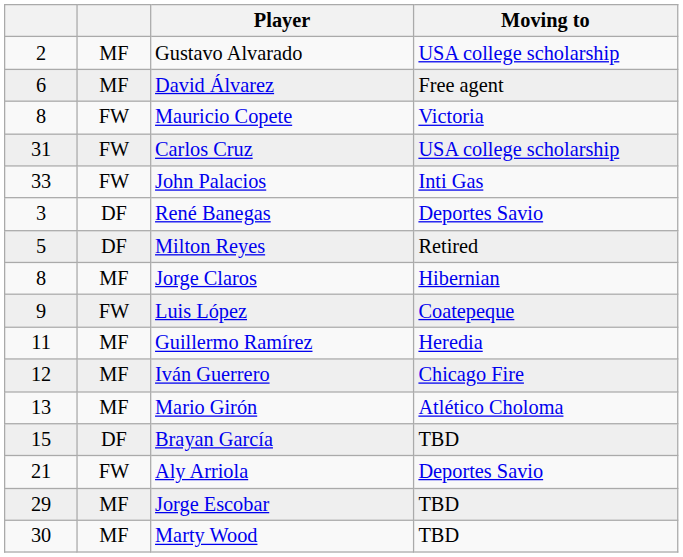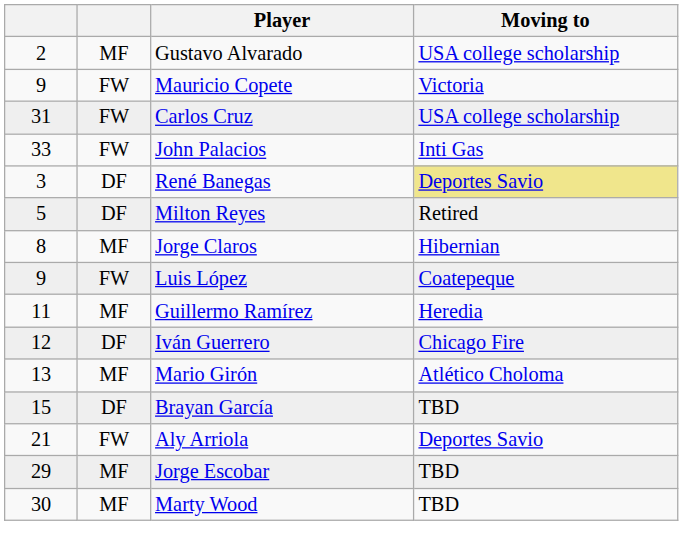 <table class="wikitable">
 <tr>
 <th width="50"></th>
 <th width="50"></th>
 <th width="200">Player</th>
 <th width="200">Moving to</th>
 </tr>
 <tr>
 <td align="center">2</td>
 <td align="center">MF</td>
 <td> Gustavo Alvarado</td>
 <td> <a href='#'>USA college scholarship</a></td>
 </tr>
-<tr bgcolor=EFEFEF>
-<td align="center">6</td>
-<td align="center">MF</td>
-<td> <a href='#'>David Álvarez</a></td>
-<td>Free agent</td>
-</tr>
 <tr>
-<td align="center">8</td>
+<td align="center">9</td>
 <td align="center">FW</td>
 <td> <a href='#'>Mauricio Copete</a></td>
 <td> <a href='#'>Victoria</a></td>
 </tr>
 <tr bgcolor=EFEFEF>
 <td align="center">31</td>
 <td align="center">FW</td>
 <td> <a href='#'>Carlos Cruz</a></td>
 <td> <a href='#'>USA college scholarship</a></td>
 </tr>
 <tr>
 <td align="center">33</td>
 <td align="center">FW</td>
 <td> <a href='#'>John Palacios</a></td>
 <td> <a href='#'>Inti Gas</a></td>
 </tr>
 <tr>
 <td align="center">3</td>
 <td align="center">DF</td>
 <td> <a href='#'>René Banegas</a></td>
-<td> <a href='#'>Deportes Savio</a></td>
+<td style="background: khaki;"> <a href='#'>Deportes Savio</a></td>
 </tr>
 <tr bgcolor=EFEFEF>
 <td align="center">5</td>
 <td align="center">DF</td>
 <td> <a href='#'>Milton Reyes</a></td>
 <td>Retired</td>
 </tr>
 <tr>
 <td align="center">8</td>
 <td align="center">MF</td>
 <td> <a href='#'>Jorge Claros</a></td>
 <td> <a href='#'>Hibernian</a></td>
 </tr>
 <tr bgcolor=EFEFEF>
 <td align="center">9</td>
 <td align="center">FW</td>
 <td> <a href='#'>Luis López</a></td>
 <td> <a href='#'>Coatepeque</a></td>
 </tr>
 <tr>
 <td align="center">11</td>
 <td align="center">MF</td>
 <td> <a href='#'>Guillermo Ramírez</a></td>
 <td> <a href='#'>Heredia</a></td>
 </tr>
 <tr bgcolor=EFEFEF>
 <td align="center">12</td>
-<td align="center">MF</td>
+<td align="center">DF</td>
 <td> <a href='#'>Iván Guerrero</a></td>
 <td> <a href='#'>Chicago Fire</a></td>
 </tr>
 <tr>
 <td align="center">13</td>
 <td align="center">MF</td>
 <td> <a href='#'>Mario Girón</a></td>
 <td> <a href='#'>Atlético Choloma</a></td>
 </tr>
 <tr bgcolor=EFEFEF>
 <td align="center">15</td>
 <td align="center">DF</td>
 <td> <a href='#'>Brayan García</a></td>
 <td>TBD</td>
 </tr>
 <tr>
 <td align="center">21</td>
 <td align="center">FW</td>
 <td> <a href='#'>Aly Arriola</a></td>
 <td> <a href='#'>Deportes Savio</a></td>
 </tr>
 <tr bgcolor=EFEFEF>
 <td align="center">29</td>
 <td align="center">MF</td>
 <td> <a href='#'>Jorge Escobar</a></td>
 <td>TBD</td>
 </tr>
 <tr>
 <td align="center">30</td>
 <td align="center">MF</td>
 <td> <a href='#'>Marty Wood</a></td>
 <td>TBD</td>
 </tr>
 </table>
